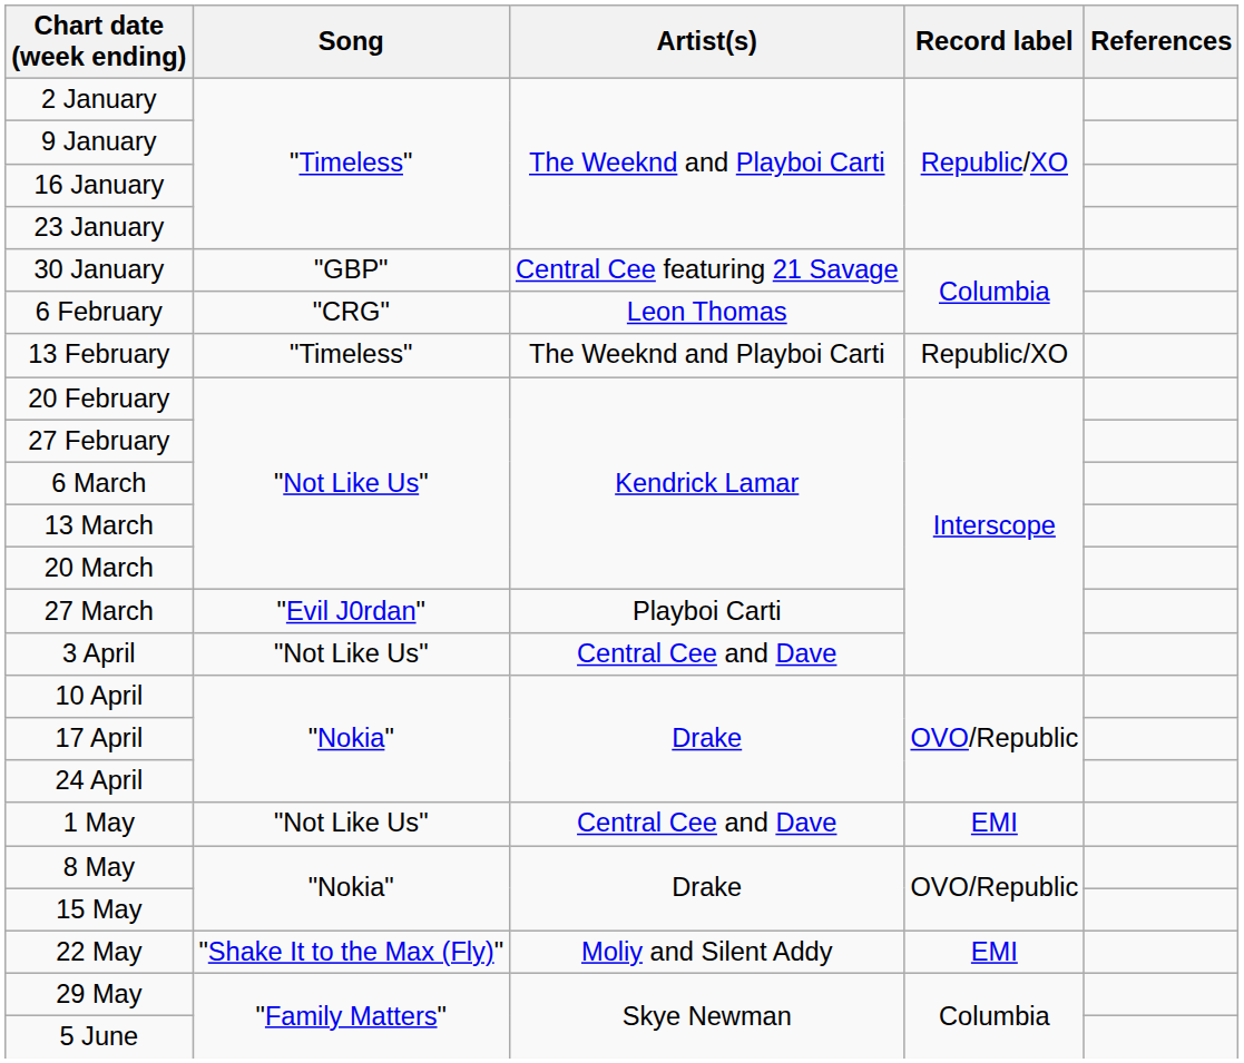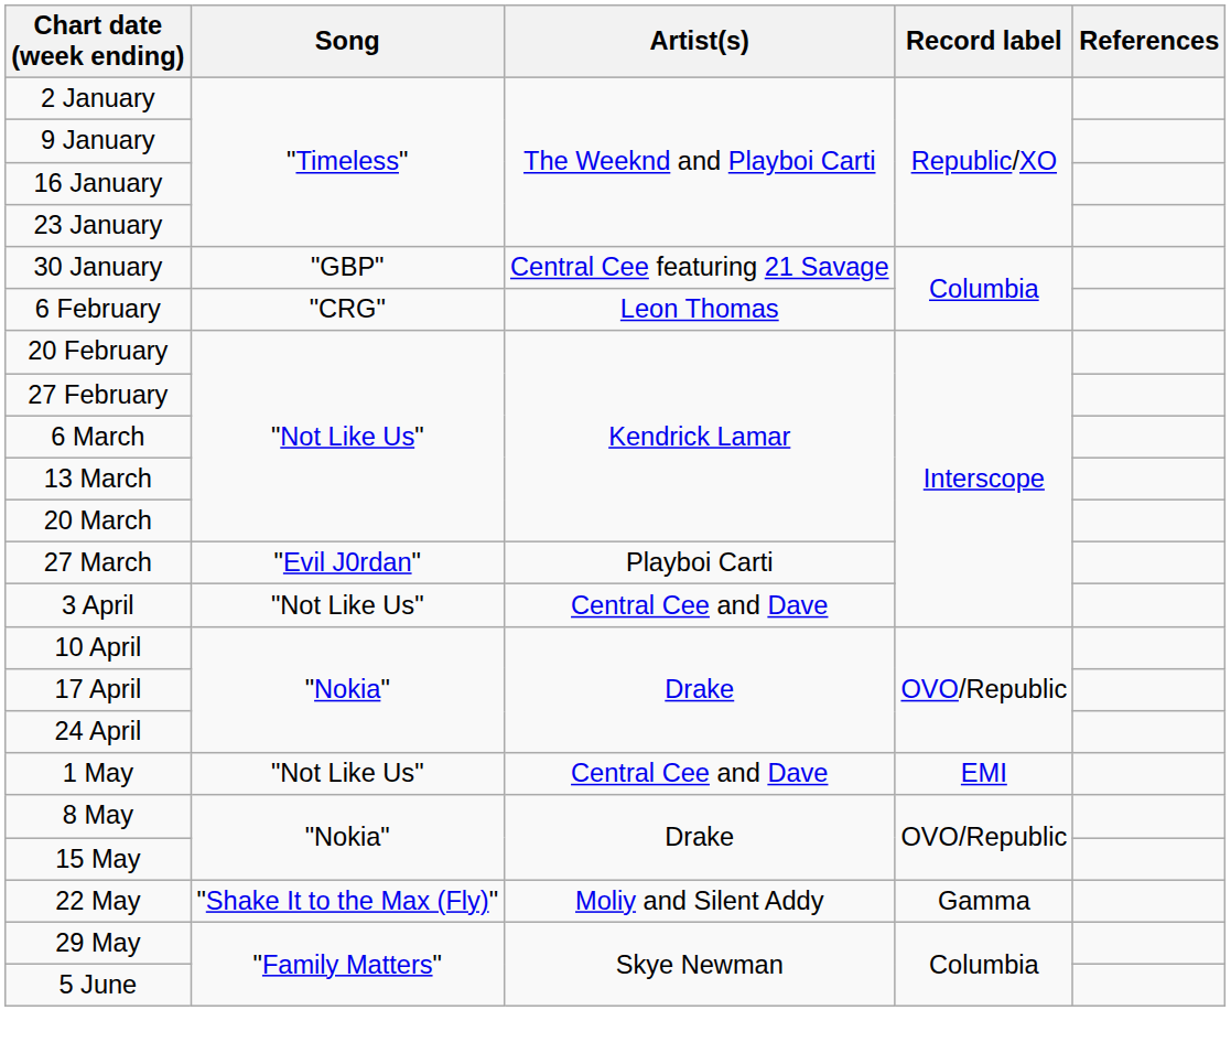 <table class="wikitable" style="font-size:97%; text-align:center;">
 <tr>
 <th>Chart date<br>(week ending)</th>
 <th>Song</th>
 <th>Artist(s)</th>
 <th>Record label</th>
 <th>References</th>
 </tr>
 <tr>
 <td>2 January</td>
 <td rowspan=4>"<a href='#'>Timeless</a>"</td>
 <td rowspan=4><a href='#'>The Weeknd</a> and <a href='#'>Playboi Carti</a></td>
 <td rowspan=4><a href='#'>Republic</a>/<a href='#'>XO</a></td>
 <td></td>
 </tr>
 <tr>
 <td>9 January</td>
 <td></td>
 </tr>
 <tr>
 <td>16 January</td>
 <td></td>
 </tr>
 <tr>
 <td>23 January</td>
 <td></td>
 </tr>
 <tr>
 <td>30 January</td>
 <td>"GBP"</td>
 <td><a href='#'>Central Cee</a> featuring <a href='#'>21 Savage</a></td>
 <td rowspan=2><a href='#'>Columbia</a></td>
 <td></td>
 </tr>
 <tr>
 <td>6 February </td>
 <td>"CRG"</td>
 <td><a href='#'>Leon Thomas</a></td>
-<td></td>
-</tr>
-<tr>
-<td>13 February </td>
-<td>"Timeless"</td>
-<td>The Weeknd and Playboi Carti</td>
-<td>Republic/XO</td>
 <td></td>
 </tr>
 <tr>
 <td>20 February </td>
 <td rowspan=5>"<a href='#'>Not Like Us</a>"</td>
 <td rowspan=5><a href='#'>Kendrick Lamar</a></td>
 <td rowspan=7><a href='#'>Interscope</a></td>
 <td></td>
 </tr>
 <tr>
 <td>27 February </td>
 <td></td>
 </tr>
 <tr>
 <td>6 March  </td>
 <td></td>
 </tr>
 <tr>
 <td>13 March </td>
 <td></td>
 </tr>
 <tr>
 <td>20 March</td>
 <td></td>
 </tr>
 <tr>
 <td>27 March</td>
 <td>"<a href='#'>Evil J0rdan</a>"</td>
 <td>Playboi Carti</td>
 <td></td>
 </tr>
 <tr>
 <td>3 April</td>
 <td>"Not Like Us"</td>
 <td><a href='#'>Central Cee</a> and <a href='#'>Dave</a></td>
 <td></td>
 </tr>
 <tr>
 <td>10 April</td>
 <td rowspan=3>"<a href='#'>Nokia</a>"</td>
 <td rowspan=3><a href='#'>Drake</a></td>
 <td rowspan=3><a href='#'>OVO</a>/Republic</td>
 <td></td>
 </tr>
 <tr>
 <td>17 April</td>
 <td></td>
 </tr>
 <tr>
 <td>24 April</td>
 <td></td>
 </tr>
 <tr>
 <td>1 May</td>
 <td>"Not Like Us"</td>
 <td><a href='#'>Central Cee</a> and <a href='#'>Dave</a></td>
 <td><a href='#'>EMI</a></td>
 <td></td>
 </tr>
 <tr>
 <td>8 May</td>
 <td rowspan=2>"Nokia"</td>
 <td rowspan=2>Drake</td>
 <td rowspan=2>OVO/Republic</td>
 <td></td>
 </tr>
 <tr>
 <td>15 May</td>
 <td></td>
 </tr>
 <tr>
 <td>22 May</td>
 <td>"<a href='#'>Shake It to the Max (Fly)</a>"</td>
 <td><a href='#'>Moliy</a> and Silent Addy</td>
-<td><a href='#'>EMI</a></td>
+<td>Gamma</td>
 <td></td>
 </tr>
 <tr>
 <td>29 May</td>
 <td rowspan=2>"<a href='#'>Family Matters</a>"</td>
 <td rowspan=2>Skye Newman</td>
 <td rowspan=2>Columbia</td>
 <td></td>
 </tr>
 <tr>
 <td>5 June</td>
 <td></td>
 </tr>
 </table>
